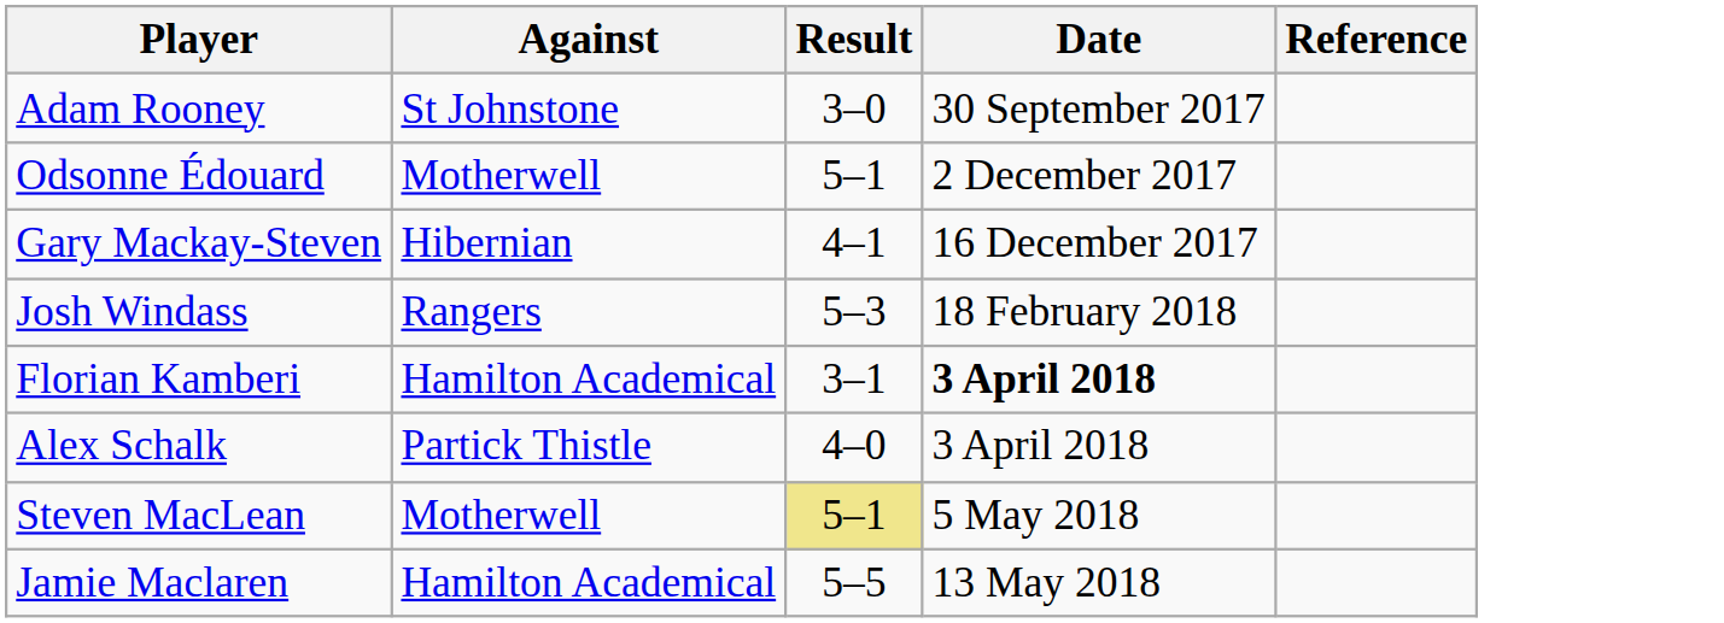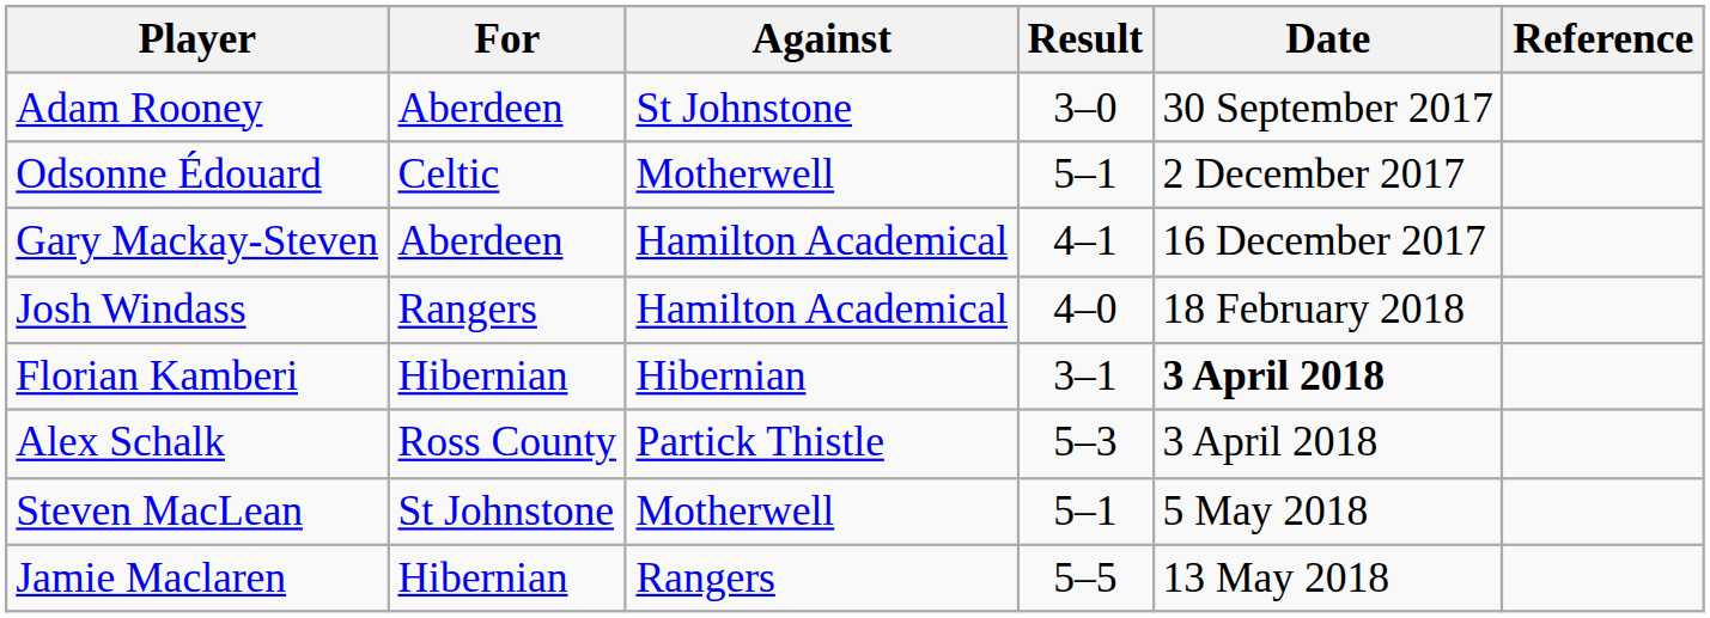 <table class="wikitable sortable">
 <tr>
 <th>Player</th>
+<th>For</th>
 <th>Against</th>
 <th>Result</th>
 <th>Date</th>
 <th>Reference</th>
 </tr>
 <tr>
 <td> <a href='#'>Adam Rooney</a></td>
+<td><a href='#'>Aberdeen</a></td>
 <td><a href='#'>St Johnstone</a></td>
 <td align=center>3–0</td>
 <td>30 September 2017</td>
 <td align=center></td>
 </tr>
 <tr>
 <td> <a href='#'>Odsonne Édouard</a></td>
+<td><a href='#'>Celtic</a></td>
 <td><a href='#'>Motherwell</a></td>
 <td align=center>5–1</td>
 <td>2 December 2017</td>
 <td align=center></td>
 </tr>
 <tr>
 <td> <a href='#'>Gary Mackay-Steven</a></td>
-<td><a href='#'>Hibernian</a></td>
+<td><a href='#'>Aberdeen</a></td>
+<td><a href='#'>Hamilton Academical</a></td>
 <td align=center>4–1</td>
 <td>16 December 2017</td>
 <td align=center></td>
 </tr>
 <tr>
 <td> <a href='#'>Josh Windass</a></td>
 <td><a href='#'>Rangers</a></td>
-<td align=center>5–3</td>
+<td><a href='#'>Hamilton Academical</a></td>
+<td align=center>4–0</td>
 <td>18 February 2018</td>
 <td align=center></td>
 </tr>
 <tr>
 <td> <a href='#'>Florian Kamberi</a></td>
-<td><a href='#'>Hamilton Academical</a></td>
+<td><a href='#'>Hibernian</a></td>
+<td><a href='#'>Hibernian</a></td>
 <td align=center>3–1</td>
 <td><strong>3 April 2018</strong></td>
 <td align=center></td>
 </tr>
 <tr>
 <td> <a href='#'>Alex Schalk</a></td>
+<td><a href='#'>Ross County</a></td>
 <td><a href='#'>Partick Thistle</a></td>
-<td align=center>4–0</td>
+<td align=center>5–3</td>
 <td>3 April 2018</td>
 <td align=center></td>
 </tr>
 <tr>
 <td> <a href='#'>Steven MacLean</a></td>
+<td><a href='#'>St Johnstone</a></td>
 <td><a href='#'>Motherwell</a></td>
-<td align=center style="background: khaki;">5–1</td>
+<td align=center>5–1</td>
 <td>5 May 2018</td>
 <td align=center></td>
 </tr>
 <tr>
 <td> <a href='#'>Jamie Maclaren</a></td>
-<td><a href='#'>Hamilton Academical</a></td>
+<td><a href='#'>Hibernian</a></td>
+<td><a href='#'>Rangers</a></td>
 <td align=center>5–5</td>
 <td>13 May 2018</td>
 <td align=center></td>
 </tr>
 </table>
